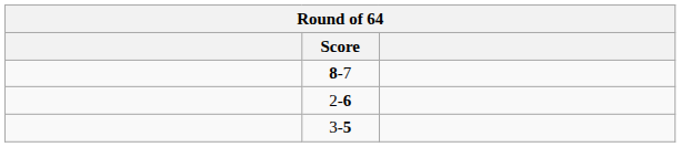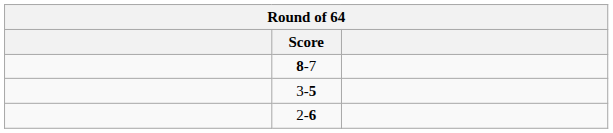 <table class="wikitable" style="text-align: center; font-size:90% ">
 <tr>
 <th colspan=3>Round of 64</th>
 </tr>
 <tr>
 <th align="right" width="250"></th>
 <th width="60">Score</th>
 <th align="left" width="250"></th>
 </tr>
 <tr>
 <td align=left><strong></strong></td>
 <td align=center><strong>8</strong>-7</td>
 <td align=left></td>
 </tr>
 <tr>
 <td align=left></td>
-<td align=center>2-<strong>6</strong></td>
+<td align=center>3-<strong>5</strong></td>
 <td align=left><strong></strong></td>
 </tr>
 <tr>
 <td align=left></td>
-<td align=center>3-<strong>5</strong></td>
+<td align=center>2-<strong>6</strong></td>
 <td align=left><strong></strong></td>
 </tr>
 </table>
